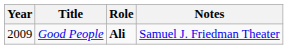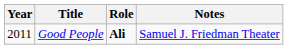 <table class="wikitable">
 <tr>
 <th>Year</th>
 <th>Title</th>
 <th>Role</th>
 <th>Notes</th>
 </tr>
 <tr>
-<td>2009</td>
+<td>2011</td>
 <td><em><a href='#'>Good People</a></em></td>
 <td><strong>Ali</strong></td>
 <td><a href='#'>Samuel J. Friedman Theater</a></td>
 </tr>
 </table>
